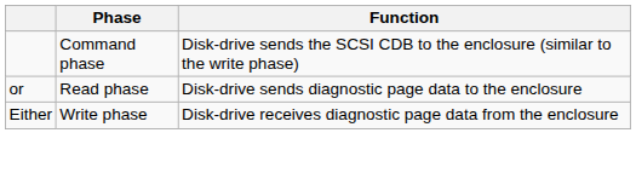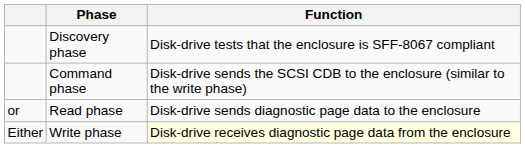 <table class="wikitable">
 <tr>
 <th></th>
 <th>Phase</th>
 <th>Function</th>
+</tr>
+<tr>
+<td></td>
+<td>Discovery phase</td>
+<td>Disk-drive tests that the enclosure is SFF-8067 compliant</td>
 </tr>
 <tr>
 <td></td>
 <td>Command phase</td>
 <td>Disk-drive sends the SCSI CDB to the enclosure (similar to the write phase)</td>
 </tr>
 <tr>
 <td>or</td>
 <td>Read phase</td>
 <td>Disk-drive sends diagnostic page data to the enclosure</td>
 </tr>
 <tr>
 <td>Either</td>
 <td>Write phase</td>
-<td>Disk-drive receives diagnostic page data from the enclosure</td>
+<td style="background: lightyellow;">Disk-drive receives diagnostic page data from the enclosure</td>
 </tr>
 </table>
